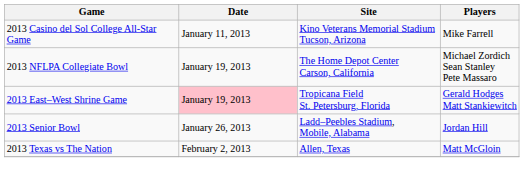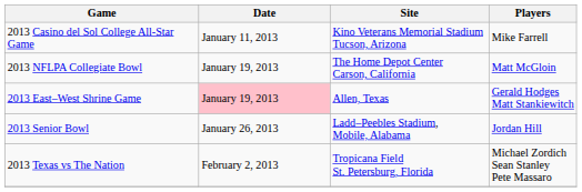 <table class="wikitable">
 <tr>
 <th style="width:270px">Game</th>
 <th style="width:180px">Date</th>
 <th style="width:220px">Site</th>
 <th>Players</th>
 </tr>
 <tr>
 <td>2013 <a href='#'>Casino del Sol College All-Star Game</a></td>
 <td>January 11, 2013</td>
 <td><a href='#'>Kino Veterans Memorial Stadium</a><br><a href='#'>Tucson, Arizona</a></td>
 <td>Mike Farrell</td>
 </tr>
 <tr>
 <td>2013 <a href='#'>NFLPA Collegiate Bowl</a></td>
 <td>January 19, 2013</td>
 <td><a href='#'>The Home Depot Center</a><br><a href='#'>Carson, California</a></td>
-<td>Michael Zordich<br>Sean Stanley<br>Pete Massaro</td>
+<td><a href='#'>Matt McGloin</a></td>
 </tr>
 <tr>
 <td><a href='#'>2013 East–West Shrine Game</a></td>
 <td style="background: pink;">January 19, 2013</td>
-<td><a href='#'>Tropicana Field</a><br><a href='#'>St. Petersburg, Florida</a></td>
+<td><a href='#'>Allen, Texas</a></td>
 <td><a href='#'>Gerald Hodges</a><br><a href='#'>Matt Stankiewitch</a></td>
 </tr>
 <tr>
 <td><a href='#'>2013 Senior Bowl</a></td>
 <td>January 26, 2013</td>
 <td><a href='#'>Ladd–Peebles Stadium</a>,<br><a href='#'>Mobile, Alabama</a></td>
 <td><a href='#'>Jordan Hill</a></td>
 </tr>
 <tr>
 <td>2013 <a href='#'>Texas vs The Nation</a></td>
 <td>February 2, 2013</td>
-<td><a href='#'>Allen, Texas</a></td>
-<td><a href='#'>Matt McGloin</a></td>
+<td><a href='#'>Tropicana Field</a><br><a href='#'>St. Petersburg, Florida</a></td>
+<td>Michael Zordich<br>Sean Stanley<br>Pete Massaro</td>
 </tr>
 <tr>
 </tr>
 </table>
